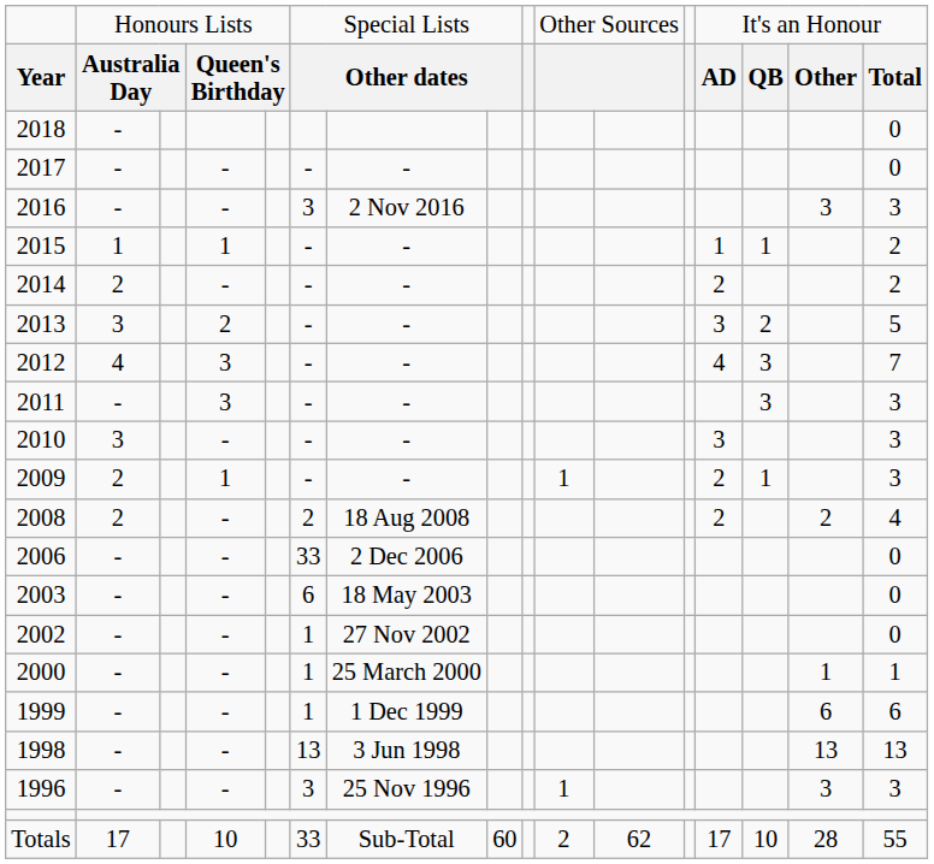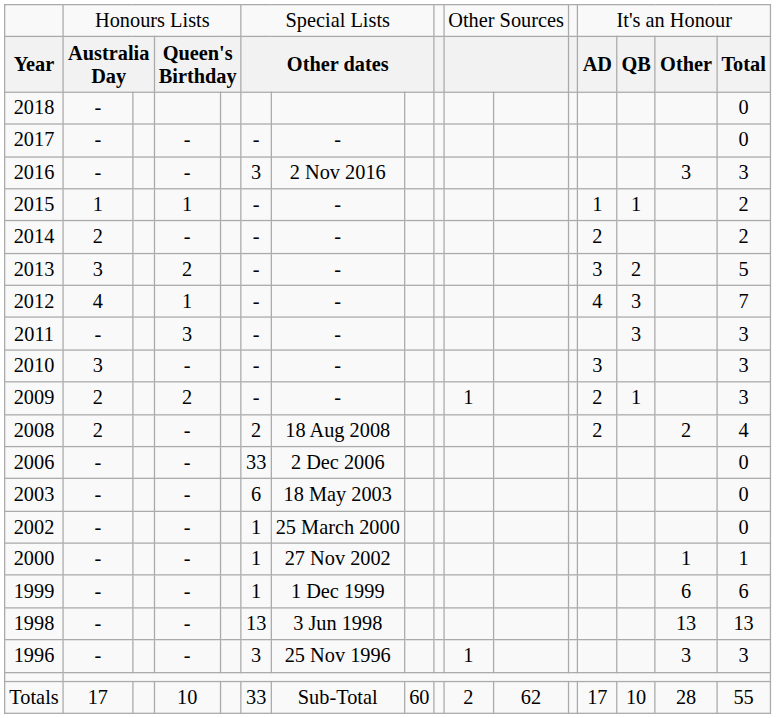 <table class=wikitable>
 <tr align=center>
 <td></td>
 <td colspan=4>Honours Lists</td>
 <td colspan=3>Special Lists</td>
 <td></td>
 <td colspan=2>Other Sources</td>
 <td></td>
 <td colspan=4>It's an Honour</td>
 </tr>
 <tr>
 <th>Year</th>
 <th colspan=2>Australia<br>Day</th>
 <th colspan=2>Queen's<br>Birthday</th>
 <th colspan=3>Other dates</th>
 <th></th>
 <th colspan=2></th>
 <th></th>
 <th>AD</th>
 <th>QB</th>
 <th>Other</th>
 <th>Total</th>
 </tr>
 <tr align=center>
 <td>2018</td>
 <td>-</td>
 <td></td>
 <td></td>
 <td></td>
 <td></td>
 <td></td>
 <td></td>
 <td></td>
 <td></td>
 <td></td>
 <td></td>
 <td></td>
 <td></td>
 <td></td>
 <td>0</td>
 </tr>
 <tr align=center>
 <td>2017</td>
 <td>-</td>
 <td></td>
 <td>-</td>
 <td></td>
 <td>-</td>
 <td>-</td>
 <td></td>
 <td></td>
 <td></td>
 <td></td>
 <td></td>
 <td></td>
 <td></td>
 <td></td>
 <td>0</td>
 </tr>
 <tr align=center>
 <td>2016</td>
 <td>-</td>
 <td></td>
 <td>-</td>
 <td></td>
 <td>3</td>
 <td>2 Nov 2016</td>
 <td></td>
 <td></td>
 <td></td>
 <td></td>
 <td></td>
 <td></td>
 <td></td>
 <td>3</td>
 <td>3</td>
 </tr>
 <tr align=center>
 <td>2015</td>
 <td>1</td>
 <td></td>
 <td>1</td>
 <td></td>
 <td>-</td>
 <td>-</td>
 <td></td>
 <td></td>
 <td></td>
 <td></td>
 <td></td>
 <td>1</td>
 <td>1</td>
 <td></td>
 <td>2</td>
 </tr>
 <tr align=center>
 <td>2014</td>
 <td>2</td>
 <td></td>
 <td>-</td>
 <td></td>
 <td>-</td>
 <td>-</td>
 <td></td>
 <td></td>
 <td></td>
 <td></td>
 <td></td>
 <td>2</td>
 <td></td>
 <td></td>
 <td>2</td>
 </tr>
 <tr align=center>
 <td>2013</td>
 <td>3</td>
 <td></td>
 <td>2</td>
 <td></td>
 <td>-</td>
 <td>-</td>
 <td></td>
 <td></td>
 <td></td>
 <td></td>
 <td></td>
 <td>3</td>
 <td>2</td>
 <td></td>
 <td>5</td>
 </tr>
 <tr align=center>
 <td>2012</td>
 <td>4</td>
 <td></td>
-<td>3</td>
+<td>1</td>
 <td></td>
 <td>-</td>
 <td>-</td>
 <td></td>
 <td></td>
 <td></td>
 <td></td>
 <td></td>
 <td>4</td>
 <td>3</td>
 <td></td>
 <td>7</td>
 </tr>
 <tr align=center>
 <td>2011</td>
 <td>-</td>
 <td></td>
 <td>3</td>
 <td></td>
 <td>-</td>
 <td>-</td>
 <td></td>
 <td></td>
 <td></td>
 <td></td>
 <td></td>
 <td></td>
 <td>3</td>
 <td></td>
 <td>3</td>
 </tr>
 <tr align=center>
 <td>2010</td>
 <td>3</td>
 <td></td>
 <td>-</td>
 <td></td>
 <td>-</td>
 <td>-</td>
 <td></td>
 <td></td>
 <td></td>
 <td></td>
 <td></td>
 <td>3</td>
 <td></td>
 <td></td>
 <td>3</td>
 </tr>
 <tr align=center>
 <td>2009</td>
 <td>2</td>
 <td></td>
-<td>1</td>
+<td>2</td>
 <td></td>
 <td>-</td>
 <td>-</td>
 <td></td>
 <td></td>
 <td>1</td>
 <td></td>
 <td></td>
 <td>2</td>
 <td>1</td>
 <td></td>
 <td>3</td>
 </tr>
 <tr align=center>
 <td>2008</td>
 <td>2</td>
 <td> </td>
 <td>-</td>
 <td></td>
 <td>2</td>
 <td>18 Aug 2008</td>
 <td></td>
 <td></td>
 <td></td>
 <td></td>
 <td></td>
 <td>2</td>
 <td></td>
 <td>2</td>
 <td>4</td>
 </tr>
 <tr align=center>
 <td>2006</td>
 <td>-</td>
 <td></td>
 <td>-</td>
 <td></td>
 <td>33</td>
 <td>2 Dec 2006</td>
 <td></td>
 <td></td>
 <td></td>
 <td></td>
 <td></td>
 <td></td>
 <td></td>
 <td></td>
 <td>0</td>
 </tr>
 <tr align=center>
 <td>2003</td>
 <td>-</td>
 <td></td>
 <td>-</td>
 <td></td>
 <td>6</td>
 <td>18 May 2003</td>
 <td></td>
 <td></td>
 <td></td>
 <td></td>
 <td></td>
 <td></td>
 <td></td>
 <td></td>
 <td>0</td>
 </tr>
 <tr align=center>
 <td>2002</td>
 <td>-</td>
 <td></td>
 <td>-</td>
 <td></td>
 <td>1</td>
-<td>27 Nov 2002</td>
+<td>25 March 2000</td>
 <td></td>
 <td></td>
 <td></td>
 <td></td>
 <td></td>
 <td></td>
 <td></td>
 <td></td>
 <td>0</td>
 </tr>
 <tr align=center>
 <td>2000</td>
 <td>-</td>
 <td></td>
 <td>-</td>
 <td></td>
 <td>1</td>
-<td>25 March 2000</td>
+<td>27 Nov 2002</td>
 <td></td>
 <td></td>
 <td></td>
 <td></td>
 <td></td>
 <td></td>
 <td></td>
 <td>1</td>
 <td>1</td>
 </tr>
 <tr align=center>
 <td>1999</td>
 <td>-</td>
 <td></td>
 <td>-</td>
 <td></td>
 <td>1</td>
 <td>1 Dec 1999</td>
 <td></td>
 <td></td>
 <td></td>
 <td></td>
 <td></td>
 <td></td>
 <td></td>
 <td>6</td>
 <td>6</td>
 </tr>
 <tr align=center>
 <td>1998</td>
 <td>-</td>
 <td></td>
 <td>-</td>
 <td></td>
 <td>13</td>
 <td>3 Jun 1998</td>
 <td></td>
 <td></td>
 <td></td>
 <td></td>
 <td></td>
 <td></td>
 <td></td>
 <td>13</td>
 <td>13</td>
 </tr>
 <tr align=center>
 <td>1996</td>
 <td>-</td>
 <td></td>
 <td>-</td>
 <td></td>
 <td>3</td>
 <td>25 Nov 1996</td>
 <td></td>
 <td></td>
 <td>1</td>
 <td></td>
 <td></td>
 <td></td>
 <td></td>
 <td>3</td>
 <td>3</td>
 </tr>
 <tr>
 <td></td>
 </tr>
 <tr align=center>
 <td>Totals</td>
 <td>17</td>
 <td></td>
 <td>10</td>
 <td></td>
 <td>33</td>
 <td>Sub-Total</td>
 <td>60</td>
 <td></td>
 <td>2</td>
 <td>62</td>
 <td></td>
 <td>17</td>
 <td>10</td>
 <td>28</td>
 <td>55</td>
 </tr>
 </table>
